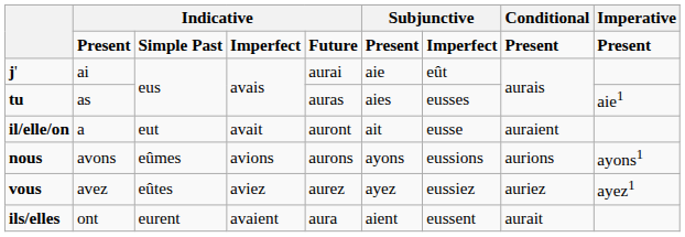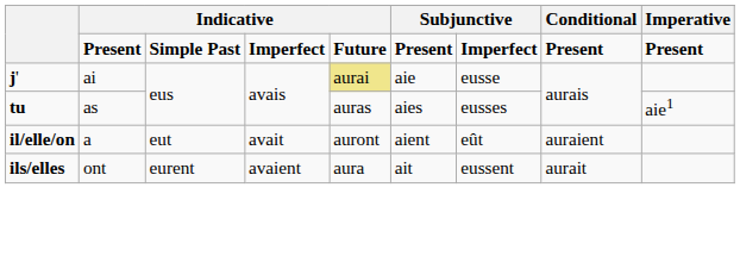 <table class="wikitable">
 <tr>
 <th rowspan="3" colspan="1"> </th>
 </tr>
 <tr>
 <th colspan="4" style="text-align: center;"><strong>Indicative</strong></th>
 <th colspan="2" style="text-align: center;"><strong>Subjunctive</strong></th>
 <th style="text-align: center;"><strong>Conditional</strong></th>
 <th style="text-align: center;"><strong>Imperative</strong></th>
 </tr>
 <tr>
 <td><strong>Present</strong></td>
 <td><strong>Simple Past</strong></td>
 <td><strong>Imperfect</strong></td>
 <td><strong>Future</strong></td>
 <td><strong>Present</strong></td>
 <td><strong>Imperfect</strong></td>
 <td><strong>Present</strong></td>
 <td><strong>Present</strong></td>
 </tr>
 <tr>
 <td><strong>j</strong>'</td>
 <td>ai</td>
 <td rowspan="2">eus</td>
 <td rowspan="2">avais</td>
-<td>aurai</td>
+<td style="background: khaki;">aurai</td>
 <td>aie</td>
-<td>eût</td>
+<td>eusse</td>
 <td rowspan="2">aurais</td>
 <td></td>
 </tr>
 <tr>
 <td><strong>tu</strong></td>
 <td>as</td>
 <td>auras</td>
 <td>aies</td>
 <td>eusses</td>
 <td>aie<sup>1</sup></td>
 </tr>
 <tr>
 <td><strong>il/elle/on</strong></td>
 <td>a</td>
 <td>eut</td>
 <td>avait</td>
 <td>auront</td>
-<td>ait</td>
-<td>eusse</td>
+<td>aient</td>
+<td>eût</td>
 <td>auraient</td>
 <td></td>
-</tr>
-<tr>
-<td><strong>nous</strong></td>
-<td>avons</td>
-<td>eûmes</td>
-<td>avions</td>
-<td>aurons</td>
-<td>ayons</td>
-<td>eussions</td>
-<td>aurions</td>
-<td>ayons<sup>1</sup></td>
-</tr>
-<tr>
-<td><strong>vous</strong></td>
-<td>avez</td>
-<td>eûtes</td>
-<td>aviez</td>
-<td>aurez</td>
-<td>ayez</td>
-<td>eussiez</td>
-<td>auriez</td>
-<td>ayez<sup>1</sup></td>
 </tr>
 <tr>
 <td><strong>ils/elles</strong></td>
 <td>ont</td>
 <td>eurent</td>
 <td>avaient</td>
 <td>aura</td>
-<td>aient</td>
+<td>ait</td>
 <td>eussent</td>
 <td>aurait</td>
 <td></td>
 </tr>
 </table>
